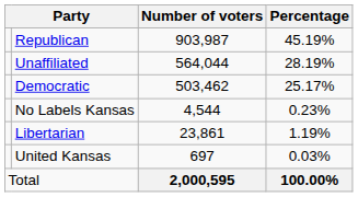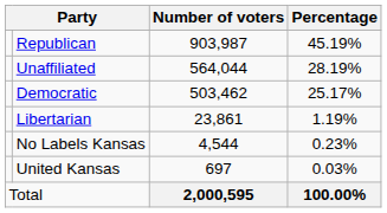 <table class="wikitable floatright">
 <tr>
 <th colspan = 2>Party</th>
 <th>Number of voters</th>
 <th>Percentage</th>
 </tr>
 <tr>
 <td></td>
 <td><a href='#'>Republican</a></td>
 <td style="text-align:center;">903,987</td>
 <td style="text-align:center;">45.19%</td>
 </tr>
 <tr>
 <td></td>
 <td><a href='#'>Unaffiliated</a></td>
 <td style="text-align:center;">564,044</td>
 <td style="text-align:center;">28.19%</td>
 </tr>
 <tr>
 <td></td>
 <td><a href='#'>Democratic</a></td>
 <td style="text-align:center;">503,462</td>
 <td style="text-align:center;">25.17%</td>
 </tr>
 <tr>
 <td></td>
+<td><a href='#'>Libertarian</a></td>
+<td style="text-align:center;">23,861</td>
+<td style="text-align:center;">1.19%</td>
+</tr>
+<tr>
+<td></td>
 <td>No Labels Kansas</td>
 <td style="text-align:center;">4,544</td>
 <td style="text-align:center;">0.23%</td>
-</tr>
-<tr>
-<td></td>
-<td><a href='#'>Libertarian</a></td>
-<td style="text-align:center;">23,861</td>
-<td style="text-align:center;">1.19%</td>
 </tr>
 <tr>
 <td></td>
 <td>United Kansas</td>
 <td style="text-align:center;">697</td>
 <td style="text-align:center;">0.03%</td>
 </tr>
 <tr>
 <td ! colspan = 2>Total</td>
 <th style="text-align:center;">2,000,595</th>
 <th style="text-align:center;">100.00%</th>
 </tr>
 </table>
